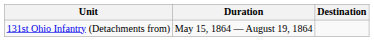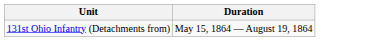 <table class="wikitable">
 <tr>
 <th>Unit</th>
 <th>Duration</th>
-<th>Destination</th>
 </tr>
 <tr>
 <td><a href='#'>131st Ohio Infantry</a> (Detachments from)</td>
 <td>May 15, 1864 — August 19, 1864</td>
-<td></td>
 </tr>
 </table>
